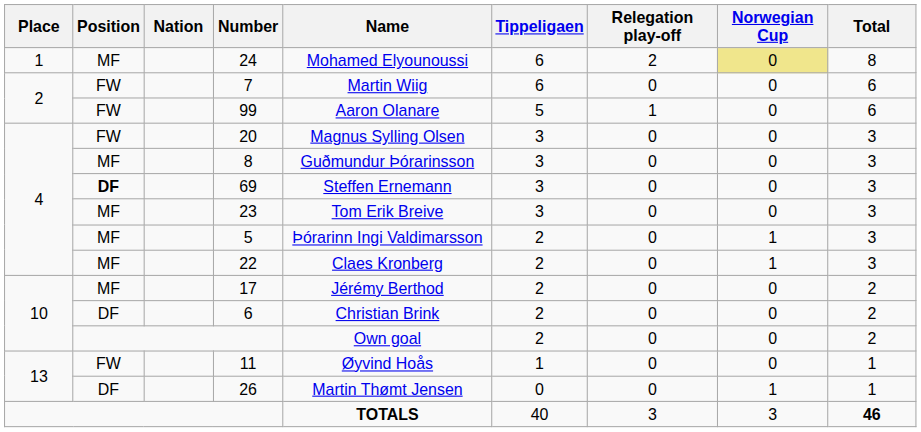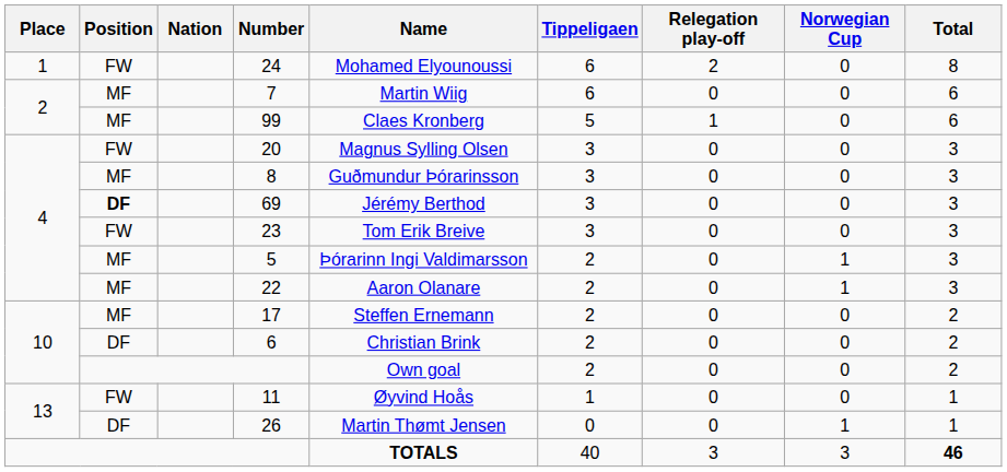 <table class="wikitable" style="font-size: 95%; text-align: center;">
 <tr>
 <th width=60>Place</th>
 <th width=60>Position</th>
 <th width=60>Nation</th>
 <th width=60>Number</th>
 <th width=200>Name</th>
 <th width=80><a href='#'>Tippeligaen</a></th>
 <th width=120>Relegation play-off</th>
 <th width=100><a href='#'>Norwegian Cup</a></th>
 <th width=80><strong>Total</strong></th>
 </tr>
 <tr>
 <td>1</td>
-<td>MF</td>
+<td>FW</td>
 <td></td>
 <td>24</td>
 <td><a href='#'>Mohamed Elyounoussi</a></td>
 <td>6</td>
 <td>2</td>
-<td style="background: khaki;">0</td>
+<td>0</td>
 <td>8</td>
 </tr>
 <tr>
 <td rowspan=2>2</td>
-<td>FW</td>
+<td>MF</td>
 <td></td>
 <td>7</td>
 <td><a href='#'>Martin Wiig</a></td>
 <td>6</td>
 <td>0</td>
 <td>0</td>
 <td>6</td>
 </tr>
 <tr>
-<td>FW</td>
+<td>MF</td>
 <td></td>
 <td>99</td>
-<td><a href='#'>Aaron Olanare</a></td>
+<td><a href='#'>Claes Kronberg</a></td>
 <td>5</td>
 <td>1</td>
 <td>0</td>
 <td>6</td>
 </tr>
 <tr>
 <td rowspan=6>4</td>
 <td>FW</td>
 <td></td>
 <td>20</td>
 <td><a href='#'>Magnus Sylling Olsen</a></td>
 <td>3</td>
 <td>0</td>
 <td>0</td>
 <td>3</td>
 </tr>
 <tr>
 <td>MF</td>
 <td></td>
 <td>8</td>
 <td><a href='#'>Guðmundur Þórarinsson</a></td>
 <td>3</td>
 <td>0</td>
 <td>0</td>
 <td>3</td>
 </tr>
 <tr>
 <td><strong>DF</strong></td>
 <td></td>
 <td>69</td>
-<td><a href='#'>Steffen Ernemann</a></td>
+<td><a href='#'>Jérémy Berthod</a></td>
 <td>3</td>
 <td>0</td>
 <td>0</td>
 <td>3</td>
 </tr>
 <tr>
-<td>MF</td>
+<td>FW</td>
 <td></td>
 <td>23</td>
 <td><a href='#'>Tom Erik Breive</a></td>
 <td>3</td>
 <td>0</td>
 <td>0</td>
 <td>3</td>
 </tr>
 <tr>
 <td>MF</td>
 <td></td>
 <td>5</td>
 <td><a href='#'>Þórarinn Ingi Valdimarsson</a></td>
 <td>2</td>
 <td>0</td>
 <td>1</td>
 <td>3</td>
 </tr>
 <tr>
 <td>MF</td>
 <td></td>
 <td>22</td>
-<td><a href='#'>Claes Kronberg</a></td>
+<td><a href='#'>Aaron Olanare</a></td>
 <td>2</td>
 <td>0</td>
 <td>1</td>
 <td>3</td>
 </tr>
 <tr>
 <td rowspan=3>10</td>
 <td>MF</td>
 <td></td>
 <td>17</td>
-<td><a href='#'>Jérémy Berthod</a></td>
+<td><a href='#'>Steffen Ernemann</a></td>
 <td>2</td>
 <td>0</td>
 <td>0</td>
 <td>2</td>
 </tr>
 <tr>
 <td>DF</td>
 <td></td>
 <td>6</td>
 <td><a href='#'>Christian Brink</a></td>
 <td>2</td>
 <td>0</td>
 <td>0</td>
 <td>2</td>
 </tr>
 <tr>
 <td colspan=3></td>
 <td><a href='#'>Own goal</a></td>
 <td>2</td>
 <td>0</td>
 <td>0</td>
 <td>2</td>
 </tr>
 <tr>
 <td rowspan=2>13</td>
 <td>FW</td>
 <td></td>
 <td>11</td>
 <td><a href='#'>Øyvind Hoås</a></td>
 <td>1</td>
 <td>0</td>
 <td>0</td>
 <td>1</td>
 </tr>
 <tr>
 <td>DF</td>
 <td></td>
 <td>26</td>
 <td><a href='#'>Martin Thømt Jensen</a></td>
 <td>0</td>
 <td>0</td>
 <td>1</td>
 <td>1</td>
 </tr>
 <tr>
 <td colspan=4></td>
 <td><strong>TOTALS</strong></td>
 <td>40</td>
 <td>3</td>
 <td>3</td>
 <td><strong>46</strong></td>
 </tr>
 </table>
